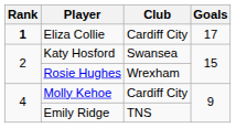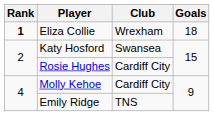 <table class="wikitable" style="text-align:center">
 <tr>
 <th>Rank</th>
 <th>Player</th>
 <th>Club</th>
 <th>Goals</th>
 </tr>
 <tr>
 <td><strong>1</strong></td>
 <td align="left"> Eliza Collie</td>
-<td align="left">Cardiff City</td>
-<td>17</td>
+<td align="left">Wrexham</td>
+<td>18</td>
 </tr>
 <tr>
 <td rowspan="2">2</td>
 <td align="left"> Katy Hosford</td>
 <td align="left">Swansea</td>
 <td rowspan="2">15</td>
 </tr>
 <tr>
 <td align="left"> <a href='#'>Rosie Hughes</a></td>
-<td align="left">Wrexham</td>
+<td align="left">Cardiff City</td>
 </tr>
 <tr>
 <td rowspan="2">4</td>
 <td align="left"> <a href='#'>Molly Kehoe</a></td>
 <td align="left">Cardiff City</td>
 <td rowspan="2">9</td>
 </tr>
 <tr>
 <td align="left"> Emily Ridge</td>
 <td align="left">TNS</td>
 </tr>
 </table>
